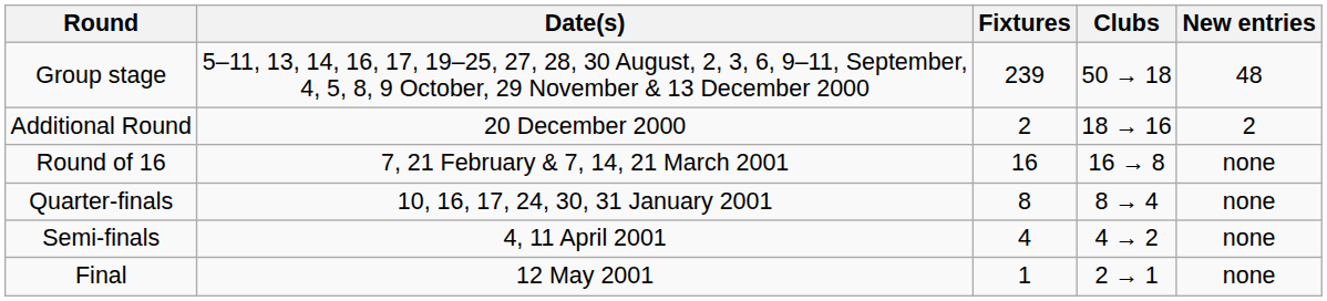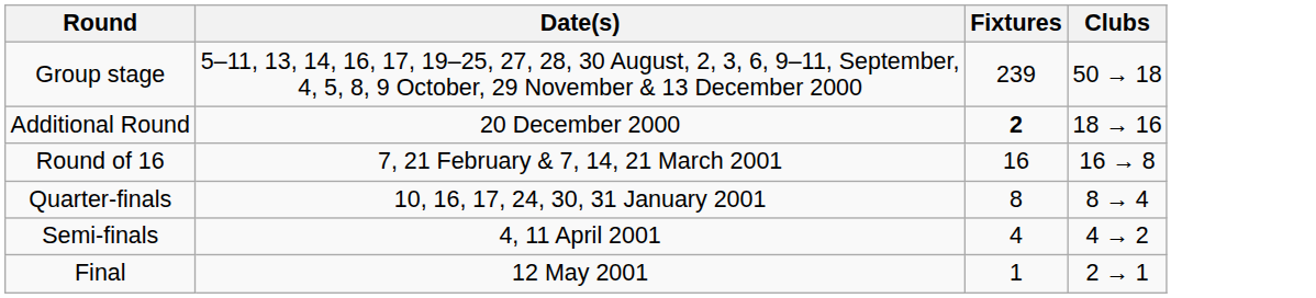 <table class="wikitable" style="text-align:center">
 <tr>
 <th>Round</th>
 <th>Date(s)</th>
 <th>Fixtures</th>
 <th>Clubs</th>
-<th>New entries</th>
 </tr>
 <tr>
 <td>Group stage</td>
 <td>5–11, 13, 14, 16, 17, 19–25, 27, 28, 30 August, 2, 3, 6, 9–11, September,<br>4, 5, 8, 9 October, 29 November & 13 December 2000</td>
 <td>239</td>
 <td>50 → 18</td>
-<td>48</td>
 </tr>
 <tr>
 <td>Additional Round</td>
 <td>20 December 2000</td>
-<td>2</td>
+<td><strong>2</strong></td>
 <td>18 → 16</td>
-<td>2</td>
 </tr>
 <tr>
 <td>Round of 16</td>
 <td>7, 21 February & 7, 14, 21 March 2001</td>
 <td>16</td>
 <td>16 → 8</td>
-<td>none</td>
 </tr>
 <tr>
 <td>Quarter-finals</td>
 <td>10, 16, 17, 24, 30, 31 January 2001</td>
 <td>8</td>
 <td>8 → 4</td>
-<td>none</td>
 </tr>
 <tr>
 <td>Semi-finals</td>
 <td>4, 11 April 2001</td>
 <td>4</td>
 <td>4 → 2</td>
-<td>none</td>
 </tr>
 <tr>
 <td>Final</td>
 <td>12 May 2001</td>
 <td>1</td>
 <td>2 → 1</td>
-<td>none</td>
 </tr>
 </table>
